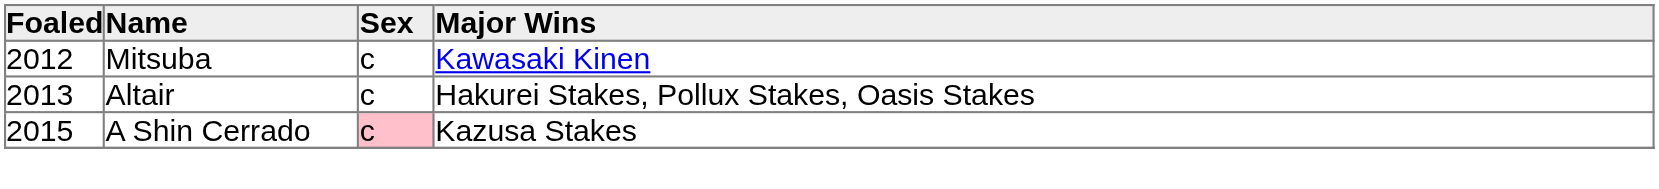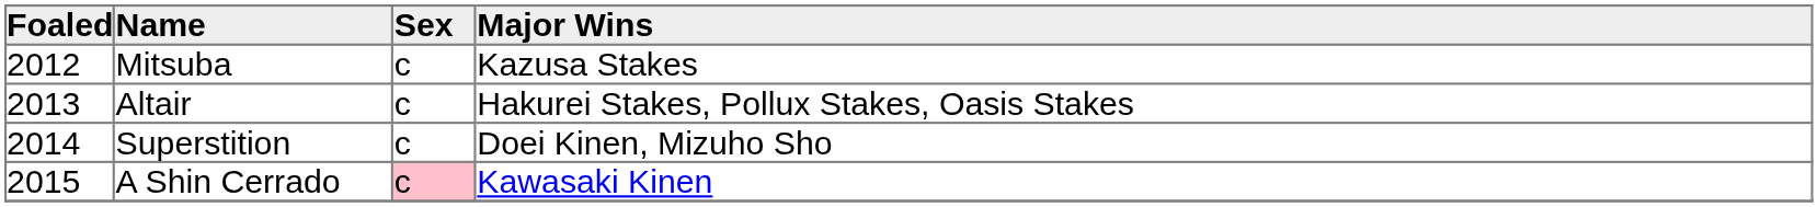 <table border="1" cellpadding="0" style="border-collapse: collapse; font-size:90%">
 <tr style="background:#eee;">
 <td style="width:35px;"><strong>Foaled</strong></td>
 <td style="width:120px;"><strong>Name</strong></td>
 <td style="width:35px;"><strong>Sex</strong></td>
 <td style="width:580px;"><strong>Major Wins</strong></td>
 </tr>
 <tr>
 <td>2012</td>
 <td>Mitsuba</td>
 <td>c</td>
-<td><a href='#'>Kawasaki Kinen</a></td>
+<td>Kazusa Stakes</td>
 </tr>
 <tr>
 <td>2013</td>
 <td>Altair</td>
 <td>c</td>
 <td>Hakurei Stakes, Pollux Stakes, Oasis Stakes</td>
 </tr>
 <tr>
+<td>2014</td>
+<td>Superstition</td>
+<td>c</td>
+<td>Doei Kinen, Mizuho Sho</td>
+</tr>
+<tr>
 <td>2015</td>
 <td>A Shin Cerrado</td>
 <td style="background: pink;">c</td>
-<td>Kazusa Stakes</td>
+<td><a href='#'>Kawasaki Kinen</a></td>
 </tr>
 <tr>
 </tr>
 </table>
